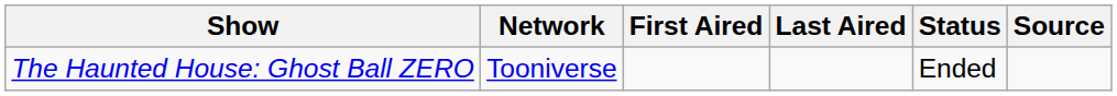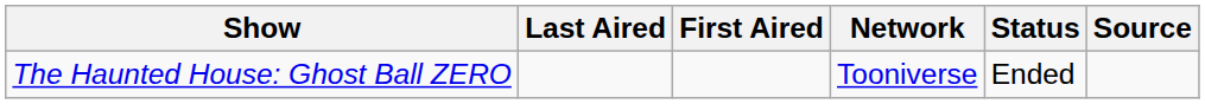 <table class="wikitable sortable">
 <tr>
 <th scope="col">Show</th>
+<th scope="col">Last Aired</th>
+<th scope="col">First Aired</th>
 <th scope="col">Network</th>
-<th scope="col">First Aired</th>
-<th scope="col">Last Aired</th>
 <th scope="col">Status</th>
 <th class="unsortable" scope="col">Source</th>
 </tr>
 <tr>
 <td><em><a href='#'>The Haunted House: Ghost Ball ZERO</a></em></td>
-<td><a href='#'>Tooniverse</a></td>
 <td></td>
 <td></td>
+<td><a href='#'>Tooniverse</a></td>
 <td>Ended</td>
 <td></td>
 </tr>
 </table>
